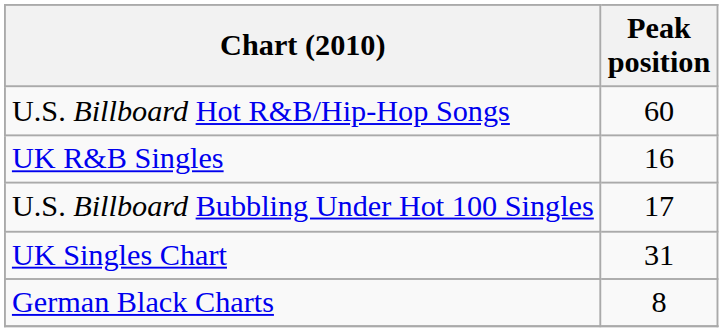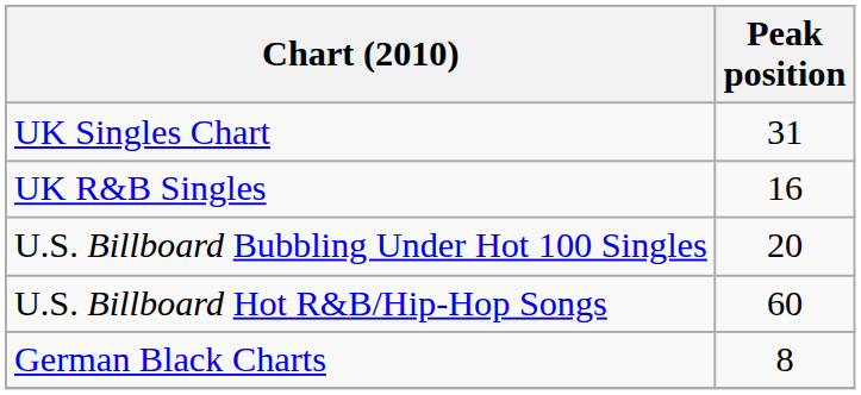 <table class="wikitable sortable">
 <tr>
 <th>Chart (2010)</th>
 <th>Peak<br>position</th>
 </tr>
 <tr>
-<td>U.S. <em>Billboard</em> <a href='#'>Hot R&B/Hip-Hop Songs</a></td>
-<td align="center">60</td>
+<td><a href='#'>UK Singles Chart</a></td>
+<td align="center">31</td>
 </tr>
 <tr>
 <td><a href='#'>UK R&B Singles</a></td>
 <td align="center">16</td>
 </tr>
 <tr>
 <td>U.S. <em>Billboard</em> <a href='#'>Bubbling Under Hot 100 Singles</a></td>
-<td align="center">17</td>
+<td align="center">20</td>
 </tr>
 <tr>
-<td><a href='#'>UK Singles Chart</a></td>
-<td align="center">31</td>
+<td>U.S. <em>Billboard</em> <a href='#'>Hot R&B/Hip-Hop Songs</a></td>
+<td align="center">60</td>
 </tr>
 <tr>
 <td><a href='#'>German Black Charts</a></td>
 <td align="center">8</td>
 </tr>
 <tr>
 </tr>
 </table>
